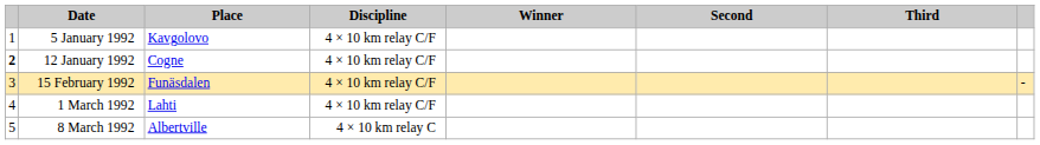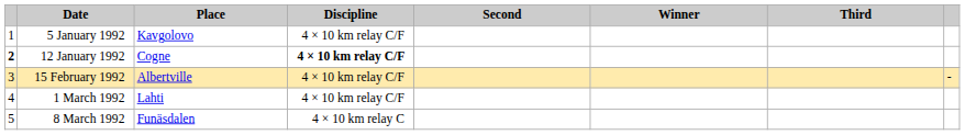 <table class="wikitable plainrowheaders" style="background:#fff; font-size:86%; line-height:16px; border:grey solid 1px; border-collapse:collapse;">
 <tr style="background:#ccc; text-align:center;">
 <th scope="col" style="background:#ccc; width=20 px;"></th>
 <th scope="col" style="background:#ccc; width:120px;">Date</th>
 <th scope="col" style="background:#ccc; width:160px;">Place</th>
 <th scope="col" style="background:#ccc; width:130px;">Discipline</th>
+<th scope="col" style="background:#ccc; width:185px;">Second</th>
 <th scope="col" style="background:#ccc; width:185px;">Winner</th>
-<th scope="col" style="background:#ccc; width:185px;">Second</th>
 <th scope="col" style="background:#ccc; width:185px;">Third</th>
 <th scope="col" style="background:#ccc; width:10px;"></th>
 </tr>
 <tr>
 <td align=center>1</td>
 <td align=right>5 January 1992  </td>
 <td>  <a href='#'>Kavgolovo</a></td>
 <td align=right>4 × 10 km relay C/F  </td>
 <td></td>
 <td></td>
 <td></td>
 <td></td>
 </tr>
 <tr>
 <td align=center><strong>2</strong></td>
 <td align=right>12 January 1992  </td>
 <td> <a href='#'>Cogne</a></td>
-<td align=right>4 × 10 km relay C/F  </td>
+<td align=right><strong>4 × 10 km relay C/F  </strong></td>
 <td></td>
 <td></td>
 <td></td>
 <td></td>
 </tr>
 <tr style="background:#FFEBAD">
 <td align=center>3</td>
 <td align=right>15 February 1992  </td>
-<td> <a href='#'>Funäsdalen</a></td>
+<td> <a href='#'>Albertville</a></td>
 <td align=right>4 × 10 km relay C/F  </td>
 <td></td>
 <td></td>
 <td></td>
 <td>-</td>
 </tr>
 <tr>
 <td align=center>4</td>
 <td align=right>1 March 1992  </td>
 <td> <a href='#'>Lahti</a></td>
 <td align=right>4 × 10 km relay C/F  </td>
 <td></td>
 <td></td>
 <td></td>
 <td></td>
 </tr>
 <tr>
 <td align=center>5</td>
 <td align=right>8 March 1992  </td>
-<td> <a href='#'>Albertville</a></td>
+<td> <a href='#'>Funäsdalen</a></td>
 <td align=right>4 × 10 km relay C  </td>
 <td></td>
 <td></td>
 <td></td>
 <td></td>
 </tr>
 </table>
